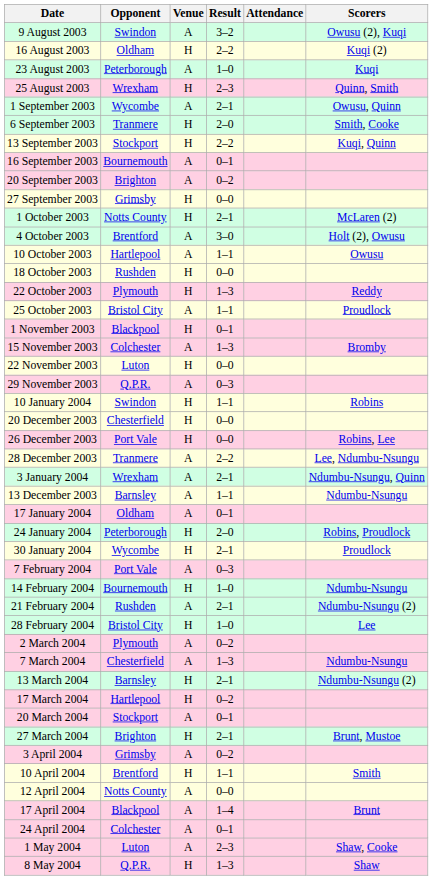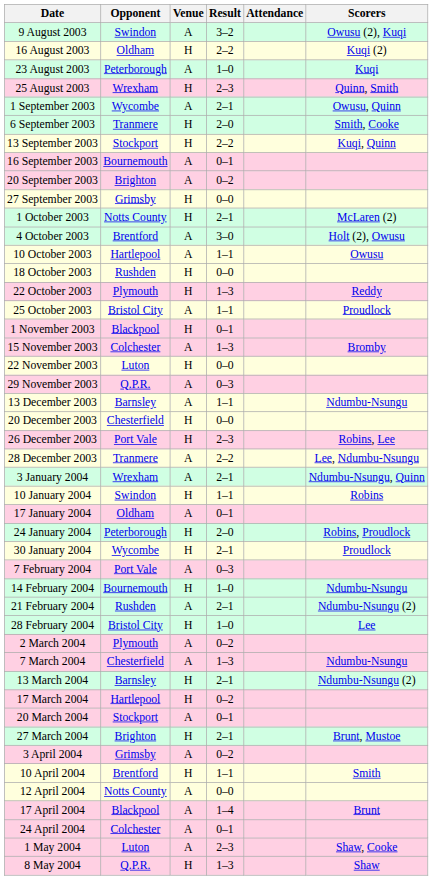 <table class="wikitable sortable" style="font-size:100%; text-align:center">
 <tr>
 <th>Date</th>
 <th>Opponent</th>
 <th>Venue</th>
 <th>Result</th>
 <th>Attendance</th>
 <th>Scorers</th>
 </tr>
 <tr style="background-color: #d0ffe3;">
 <td>9 August 2003</td>
 <td><a href='#'>Swindon</a></td>
 <td>A</td>
 <td>3–2</td>
 <td></td>
 <td><a href='#'>Owusu</a> (2), <a href='#'>Kuqi</a></td>
 </tr>
 <tr style="background-color: #ffffdd;">
 <td>16 August 2003</td>
 <td><a href='#'>Oldham</a></td>
 <td>H</td>
 <td>2–2</td>
 <td></td>
 <td><a href='#'>Kuqi</a> (2)</td>
 </tr>
 <tr style="background-color: #d0ffe3;">
 <td>23 August 2003</td>
 <td><a href='#'>Peterborough</a></td>
 <td>A</td>
 <td>1–0</td>
 <td></td>
 <td><a href='#'>Kuqi</a></td>
 </tr>
 <tr style="background-color: #ffd0e3;">
 <td>25 August 2003</td>
 <td><a href='#'>Wrexham</a></td>
 <td>H</td>
 <td>2–3</td>
 <td></td>
 <td><a href='#'>Quinn</a>, <a href='#'>Smith</a></td>
 </tr>
 <tr style="background-color: #d0ffe3;">
 <td>1 September 2003</td>
 <td><a href='#'>Wycombe</a></td>
 <td>A</td>
 <td>2–1</td>
 <td></td>
 <td><a href='#'>Owusu</a>, <a href='#'>Quinn</a></td>
 </tr>
 <tr style="background-color: #d0ffe3;">
 <td>6 September 2003</td>
 <td><a href='#'>Tranmere</a></td>
 <td>H</td>
 <td>2–0</td>
 <td></td>
 <td><a href='#'>Smith</a>, <a href='#'>Cooke</a></td>
 </tr>
 <tr style="background-color: #ffffdd;">
 <td>13 September 2003</td>
 <td><a href='#'>Stockport</a></td>
 <td>H</td>
 <td>2–2</td>
 <td></td>
 <td><a href='#'>Kuqi</a>, <a href='#'>Quinn</a></td>
 </tr>
 <tr style="background-color: #ffd0e3;">
 <td>16 September 2003</td>
 <td><a href='#'>Bournemouth</a></td>
 <td>A</td>
 <td>0–1</td>
 <td></td>
 <td></td>
 </tr>
 <tr style="background-color: #ffd0e3;">
 <td>20 September 2003</td>
 <td><a href='#'>Brighton</a></td>
 <td>A</td>
 <td>0–2</td>
 <td></td>
 <td></td>
 </tr>
 <tr style="background-color: #ffffdd;">
 <td>27 September 2003</td>
 <td><a href='#'>Grimsby</a></td>
 <td>H</td>
 <td>0–0</td>
 <td></td>
 <td></td>
 </tr>
 <tr style="background-color: #d0ffe3;">
 <td>1 October 2003</td>
 <td><a href='#'>Notts County</a></td>
 <td>H</td>
 <td>2–1</td>
 <td></td>
 <td><a href='#'>McLaren</a> (2)</td>
 </tr>
 <tr style="background-color: #d0ffe3;">
 <td>4 October 2003</td>
 <td><a href='#'>Brentford</a></td>
 <td>A</td>
 <td>3–0</td>
 <td></td>
 <td><a href='#'>Holt</a> (2), <a href='#'>Owusu</a></td>
 </tr>
 <tr style="background-color: #ffffdd;">
 <td>10 October 2003</td>
 <td><a href='#'>Hartlepool</a></td>
 <td>A</td>
 <td>1–1</td>
 <td></td>
 <td><a href='#'>Owusu</a></td>
 </tr>
 <tr style="background-color: #ffffdd;">
 <td>18 October 2003</td>
 <td><a href='#'>Rushden</a></td>
 <td>H</td>
 <td>0–0</td>
 <td></td>
 <td></td>
 </tr>
 <tr style="background-color: #ffd0e3;">
 <td>22 October 2003</td>
 <td><a href='#'>Plymouth</a></td>
 <td>H</td>
 <td>1–3</td>
 <td></td>
 <td><a href='#'>Reddy</a></td>
 </tr>
 <tr style="background-color: #ffffdd;">
 <td>25 October 2003</td>
 <td><a href='#'>Bristol City</a></td>
 <td>A</td>
 <td>1–1</td>
 <td></td>
 <td><a href='#'>Proudlock</a></td>
 </tr>
 <tr style="background-color: #ffd0e3;">
 <td>1 November 2003</td>
 <td><a href='#'>Blackpool</a></td>
 <td>H</td>
 <td>0–1</td>
 <td></td>
 <td></td>
 </tr>
 <tr style="background-color: #ffd0e3;">
 <td>15 November 2003</td>
 <td><a href='#'>Colchester</a></td>
 <td>A</td>
 <td>1–3</td>
 <td></td>
 <td><a href='#'>Bromby</a></td>
 </tr>
 <tr style="background-color: #ffffdd;">
 <td>22 November 2003</td>
 <td><a href='#'>Luton</a></td>
 <td>H</td>
 <td>0–0</td>
 <td></td>
 <td></td>
 </tr>
 <tr style="background-color: #ffd0e3;">
 <td>29 November 2003</td>
 <td><a href='#'>Q.P.R.</a></td>
 <td>A</td>
 <td>0–3</td>
 <td></td>
 <td></td>
 </tr>
 <tr style="background-color: #ffffdd;">
-<td>10 January 2004</td>
-<td><a href='#'>Swindon</a></td>
-<td>H</td>
+<td>13 December 2003</td>
+<td><a href='#'>Barnsley</a></td>
+<td>A</td>
 <td>1–1</td>
 <td></td>
-<td><a href='#'>Robins</a></td>
+<td><a href='#'>Ndumbu-Nsungu</a></td>
 </tr>
 <tr style="background-color: #ffffdd;">
 <td>20 December 2003</td>
 <td><a href='#'>Chesterfield</a></td>
 <td>H</td>
 <td>0–0</td>
 <td></td>
 <td></td>
 </tr>
 <tr style="background-color: #ffd0e3;">
 <td>26 December 2003</td>
 <td><a href='#'>Port Vale</a></td>
 <td>H</td>
-<td>0–0</td>
+<td>2–3</td>
 <td></td>
 <td><a href='#'>Robins</a>, <a href='#'>Lee</a></td>
 </tr>
 <tr style="background-color: #ffffdd;">
 <td>28 December 2003</td>
 <td><a href='#'>Tranmere</a></td>
 <td>A</td>
 <td>2–2</td>
 <td></td>
 <td><a href='#'>Lee</a>, <a href='#'>Ndumbu-Nsungu</a></td>
 </tr>
 <tr style="background-color: #d0ffe3;">
 <td>3 January 2004</td>
 <td><a href='#'>Wrexham</a></td>
 <td>A</td>
 <td>2–1</td>
 <td></td>
 <td><a href='#'>Ndumbu-Nsungu</a>, <a href='#'>Quinn</a></td>
 </tr>
 <tr style="background-color: #ffffdd;">
-<td>13 December 2003</td>
-<td><a href='#'>Barnsley</a></td>
-<td>A</td>
+<td>10 January 2004</td>
+<td><a href='#'>Swindon</a></td>
+<td>H</td>
 <td>1–1</td>
 <td></td>
-<td><a href='#'>Ndumbu-Nsungu</a></td>
+<td><a href='#'>Robins</a></td>
 </tr>
 <tr style="background-color: #ffd0e3;">
 <td>17 January 2004</td>
 <td><a href='#'>Oldham</a></td>
 <td>A</td>
 <td>0–1</td>
 <td></td>
 <td></td>
 </tr>
 <tr style="background-color: #d0ffe3;">
 <td>24 January 2004</td>
 <td><a href='#'>Peterborough</a></td>
 <td>H</td>
 <td>2–0</td>
 <td></td>
 <td><a href='#'>Robins</a>, <a href='#'>Proudlock</a></td>
 </tr>
 <tr style="background-color: #ffffdd;">
 <td>30 January 2004</td>
 <td><a href='#'>Wycombe</a></td>
 <td>H</td>
 <td>2–1</td>
 <td></td>
 <td><a href='#'>Proudlock</a></td>
 </tr>
 <tr style="background-color: #ffd0e3;">
 <td>7 February 2004</td>
 <td><a href='#'>Port Vale</a></td>
 <td>A</td>
 <td>0–3</td>
 <td></td>
 <td></td>
 </tr>
 <tr style="background-color: #d0ffe3;">
 <td>14 February 2004</td>
 <td><a href='#'>Bournemouth</a></td>
 <td>H</td>
 <td>1–0</td>
 <td></td>
 <td><a href='#'>Ndumbu-Nsungu</a></td>
 </tr>
 <tr style="background-color: #d0ffe3;">
 <td>21 February 2004</td>
 <td><a href='#'>Rushden</a></td>
 <td>A</td>
 <td>2–1</td>
 <td></td>
 <td><a href='#'>Ndumbu-Nsungu</a> (2)</td>
 </tr>
 <tr style="background-color: #d0ffe3;">
 <td>28 February 2004</td>
 <td><a href='#'>Bristol City</a></td>
 <td>H</td>
 <td>1–0</td>
 <td></td>
 <td><a href='#'>Lee</a></td>
 </tr>
 <tr style="background-color: #ffd0e3;">
 <td>2 March 2004</td>
 <td><a href='#'>Plymouth</a></td>
 <td>A</td>
 <td>0–2</td>
 <td></td>
 <td></td>
 </tr>
 <tr style="background-color: #ffd0e3;">
 <td>7 March 2004</td>
 <td><a href='#'>Chesterfield</a></td>
 <td>A</td>
 <td>1–3</td>
 <td></td>
 <td><a href='#'>Ndumbu-Nsungu</a></td>
 </tr>
 <tr style="background-color: #d0ffe3;">
 <td>13 March 2004</td>
 <td><a href='#'>Barnsley</a></td>
 <td>H</td>
 <td>2–1</td>
 <td></td>
 <td><a href='#'>Ndumbu-Nsungu</a> (2)</td>
 </tr>
 <tr style="background-color: #ffd0e3;">
 <td>17 March 2004</td>
 <td><a href='#'>Hartlepool</a></td>
 <td>H</td>
 <td>0–2</td>
 <td></td>
 <td></td>
 </tr>
 <tr style="background-color: #ffd0e3;">
 <td>20 March 2004</td>
 <td><a href='#'>Stockport</a></td>
 <td>A</td>
 <td>0–1</td>
 <td></td>
 <td></td>
 </tr>
 <tr style="background-color: #d0ffe3;">
 <td>27 March 2004</td>
 <td><a href='#'>Brighton</a></td>
 <td>H</td>
 <td>2–1</td>
 <td></td>
 <td><a href='#'>Brunt</a>, <a href='#'>Mustoe</a></td>
 </tr>
 <tr style="background-color: #ffd0e3;">
 <td>3 April 2004</td>
 <td><a href='#'>Grimsby</a></td>
 <td>A</td>
 <td>0–2</td>
 <td></td>
 <td></td>
 </tr>
 <tr style="background-color: #ffffdd;">
 <td>10 April 2004</td>
 <td><a href='#'>Brentford</a></td>
 <td>H</td>
 <td>1–1</td>
 <td></td>
 <td><a href='#'>Smith</a></td>
 </tr>
 <tr style="background-color: #ffffdd;">
 <td>12 April 2004</td>
 <td><a href='#'>Notts County</a></td>
 <td>A</td>
 <td>0–0</td>
 <td></td>
 <td></td>
 </tr>
 <tr style="background-color: #ffd0e3;">
 <td>17 April 2004</td>
 <td><a href='#'>Blackpool</a></td>
 <td>A</td>
 <td>1–4</td>
 <td></td>
 <td><a href='#'>Brunt</a></td>
 </tr>
 <tr style="background-color: #ffd0e3;">
 <td>24 April 2004</td>
 <td><a href='#'>Colchester</a></td>
 <td>A</td>
 <td>0–1</td>
 <td></td>
 <td></td>
 </tr>
 <tr style="background-color: #ffd0e3;">
 <td>1 May 2004</td>
 <td><a href='#'>Luton</a></td>
 <td>A</td>
 <td>2–3</td>
 <td></td>
 <td><a href='#'>Shaw</a>, <a href='#'>Cooke</a></td>
 </tr>
 <tr style="background-color: #ffd0e3;">
 <td>8 May 2004</td>
 <td><a href='#'>Q.P.R.</a></td>
 <td>H</td>
 <td>1–3</td>
 <td></td>
 <td><a href='#'>Shaw</a></td>
 </tr>
 </table>
